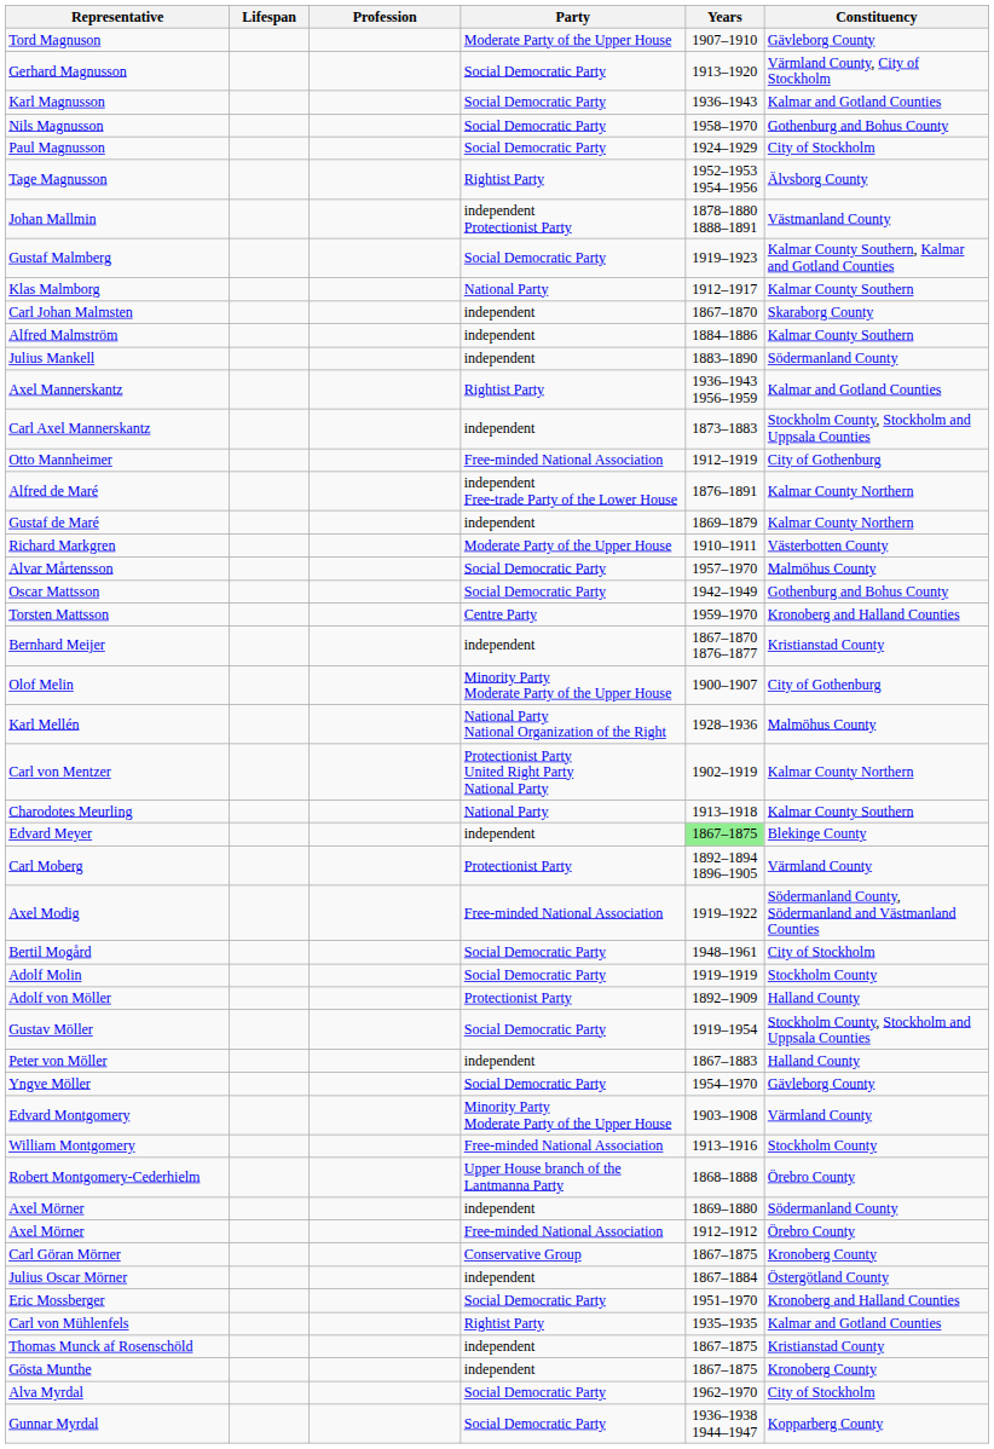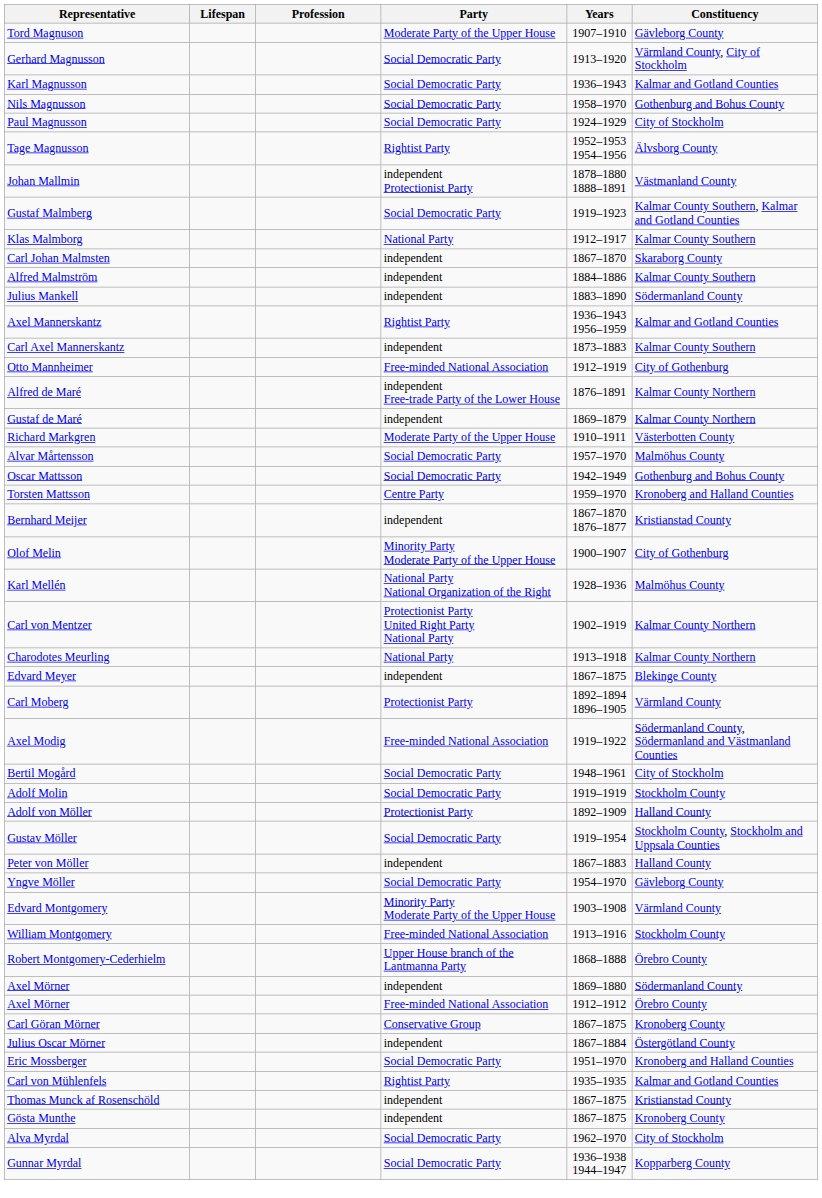 <table class="wikitable">
 <tr>
 <th style="width:15em">Representative</th>
 <th style="width:5em">Lifespan</th>
 <th style="width:10em">Profession</th>
 <th style="width:15em">Party</th>
 <th style="width:5em">Years</th>
 <th style="width:15em">Constituency</th>
 </tr>
 <tr>
 <td><a href='#'>Tord Magnuson</a></td>
 <td align=center></td>
 <td></td>
 <td> <a href='#'>Moderate Party of the Upper House</a></td>
 <td align=center>1907–1910</td>
 <td><a href='#'>Gävleborg County</a></td>
 </tr>
 <tr>
 <td><a href='#'>Gerhard Magnusson</a></td>
 <td align=center></td>
 <td></td>
 <td> <a href='#'>Social Democratic Party</a></td>
 <td align=center>1913–1920</td>
 <td><a href='#'>Värmland County</a>, <a href='#'>City of Stockholm</a></td>
 </tr>
 <tr>
 <td><a href='#'>Karl Magnusson</a></td>
 <td align=center></td>
 <td></td>
 <td> <a href='#'>Social Democratic Party</a></td>
 <td align=center>1936–1943</td>
 <td><a href='#'>Kalmar and Gotland Counties</a></td>
 </tr>
 <tr>
 <td><a href='#'>Nils Magnusson</a></td>
 <td align=center></td>
 <td></td>
 <td> <a href='#'>Social Democratic Party</a></td>
 <td align=center>1958–1970</td>
 <td><a href='#'>Gothenburg and Bohus County</a></td>
 </tr>
 <tr>
 <td><a href='#'>Paul Magnusson</a></td>
 <td align=center></td>
 <td></td>
 <td> <a href='#'>Social Democratic Party</a></td>
 <td align=center>1924–1929</td>
 <td><a href='#'>City of Stockholm</a></td>
 </tr>
 <tr>
 <td><a href='#'>Tage Magnusson</a></td>
 <td align=center></td>
 <td></td>
 <td> <a href='#'>Rightist Party</a></td>
 <td align=center>1952–1953<br>1954–1956</td>
 <td><a href='#'>Älvsborg County</a></td>
 </tr>
 <tr>
 <td><a href='#'>Johan Mallmin</a></td>
 <td align=center></td>
 <td></td>
 <td> independent<br> <a href='#'>Protectionist Party</a></td>
 <td align=center>1878–1880<br>1888–1891</td>
 <td><a href='#'>Västmanland County</a></td>
 </tr>
 <tr>
 <td><a href='#'>Gustaf Malmberg</a></td>
 <td align=center></td>
 <td></td>
 <td> <a href='#'>Social Democratic Party</a></td>
 <td align=center>1919–1923</td>
 <td><a href='#'>Kalmar County Southern</a>, <a href='#'>Kalmar and Gotland Counties</a></td>
 </tr>
 <tr>
 <td><a href='#'>Klas Malmborg</a></td>
 <td align=center></td>
 <td></td>
 <td> <a href='#'>National Party</a></td>
 <td align=center>1912–1917</td>
 <td><a href='#'>Kalmar County Southern</a></td>
 </tr>
 <tr>
 <td><a href='#'>Carl Johan Malmsten</a></td>
 <td align=center></td>
 <td></td>
 <td> independent</td>
 <td align=center>1867–1870</td>
 <td><a href='#'>Skaraborg County</a></td>
 </tr>
 <tr>
 <td><a href='#'>Alfred Malmström</a></td>
 <td align=center></td>
 <td></td>
 <td> independent</td>
 <td align=center>1884–1886</td>
 <td><a href='#'>Kalmar County Southern</a></td>
 </tr>
 <tr>
 <td><a href='#'>Julius Mankell</a></td>
 <td align=center></td>
 <td></td>
 <td> independent</td>
 <td align=center>1883–1890</td>
 <td><a href='#'>Södermanland County</a></td>
 </tr>
 <tr>
 <td><a href='#'>Axel Mannerskantz</a></td>
 <td align=center></td>
 <td></td>
 <td> <a href='#'>Rightist Party</a></td>
 <td align=center>1936–1943<br>1956–1959</td>
 <td><a href='#'>Kalmar and Gotland Counties</a></td>
 </tr>
 <tr>
 <td><a href='#'>Carl Axel Mannerskantz</a></td>
 <td align=center></td>
 <td></td>
 <td> independent</td>
 <td align=center>1873–1883</td>
-<td><a href='#'>Stockholm County</a>, <a href='#'>Stockholm and Uppsala Counties</a></td>
+<td><a href='#'>Kalmar County Southern</a></td>
 </tr>
 <tr>
 <td><a href='#'>Otto Mannheimer</a></td>
 <td align=center></td>
 <td></td>
 <td> <a href='#'>Free-minded National Association</a></td>
 <td align=center>1912–1919</td>
 <td><a href='#'>City of Gothenburg</a></td>
 </tr>
 <tr>
 <td><a href='#'>Alfred de Maré</a></td>
 <td align=center></td>
 <td></td>
 <td> independent<br> <a href='#'>Free-trade Party of the Lower House</a></td>
 <td align=center>1876–1891</td>
 <td><a href='#'>Kalmar County Northern</a></td>
 </tr>
 <tr>
 <td><a href='#'>Gustaf de Maré</a></td>
 <td align=center></td>
 <td></td>
 <td> independent</td>
 <td align=center>1869–1879</td>
 <td><a href='#'>Kalmar County Northern</a></td>
 </tr>
 <tr>
 <td><a href='#'>Richard Markgren</a></td>
 <td align=center></td>
 <td></td>
 <td> <a href='#'>Moderate Party of the Upper House</a></td>
 <td align=center>1910–1911</td>
 <td><a href='#'>Västerbotten County</a></td>
 </tr>
 <tr>
 <td><a href='#'>Alvar Mårtensson</a></td>
 <td align=center></td>
 <td></td>
 <td> <a href='#'>Social Democratic Party</a></td>
 <td align=center>1957–1970</td>
 <td><a href='#'>Malmöhus County</a></td>
 </tr>
 <tr>
 <td><a href='#'>Oscar Mattsson</a></td>
 <td align=center></td>
 <td></td>
 <td> <a href='#'>Social Democratic Party</a></td>
 <td align=center>1942–1949</td>
 <td><a href='#'>Gothenburg and Bohus County</a></td>
 </tr>
 <tr>
 <td><a href='#'>Torsten Mattsson</a></td>
 <td align=center></td>
 <td></td>
 <td> <a href='#'>Centre Party</a></td>
 <td align=center>1959–1970</td>
 <td><a href='#'>Kronoberg and Halland Counties</a></td>
 </tr>
 <tr>
 <td><a href='#'>Bernhard Meijer</a></td>
 <td align=center></td>
 <td></td>
 <td> independent</td>
 <td align=center>1867–1870<br>1876–1877</td>
 <td><a href='#'>Kristianstad County</a></td>
 </tr>
 <tr>
 <td><a href='#'>Olof Melin</a></td>
 <td align=center></td>
 <td></td>
 <td> <a href='#'>Minority Party</a><br> <a href='#'>Moderate Party of the Upper House</a></td>
 <td align=center>1900–1907</td>
 <td><a href='#'>City of Gothenburg</a></td>
 </tr>
 <tr>
 <td><a href='#'>Karl Mellén</a></td>
 <td align=center></td>
 <td></td>
 <td> <a href='#'>National Party</a><br> <a href='#'>National Organization of the Right</a></td>
 <td align=center>1928–1936</td>
 <td><a href='#'>Malmöhus County</a></td>
 </tr>
 <tr>
 <td><a href='#'>Carl von Mentzer</a></td>
 <td align=center></td>
 <td></td>
 <td> <a href='#'>Protectionist Party</a><br> <a href='#'>United Right Party</a><br> <a href='#'>National Party</a></td>
 <td align=center>1902–1919</td>
 <td><a href='#'>Kalmar County Northern</a></td>
 </tr>
 <tr>
 <td><a href='#'>Charodotes Meurling</a></td>
 <td align=center></td>
 <td></td>
 <td> <a href='#'>National Party</a></td>
 <td align=center>1913–1918</td>
-<td><a href='#'>Kalmar County Southern</a></td>
+<td><a href='#'>Kalmar County Northern</a></td>
 </tr>
 <tr>
 <td><a href='#'>Edvard Meyer</a></td>
 <td align=center></td>
 <td></td>
 <td> independent</td>
-<td align=center style="background: lightgreen;">1867–1875</td>
+<td align=center>1867–1875</td>
 <td><a href='#'>Blekinge County</a></td>
 </tr>
 <tr>
 <td><a href='#'>Carl Moberg</a></td>
 <td align=center></td>
 <td></td>
 <td> <a href='#'>Protectionist Party</a></td>
 <td align=center>1892–1894<br>1896–1905</td>
 <td><a href='#'>Värmland County</a></td>
 </tr>
 <tr>
 <td><a href='#'>Axel Modig</a></td>
 <td align=center></td>
 <td></td>
 <td> <a href='#'>Free-minded National Association</a></td>
 <td align=center>1919–1922</td>
 <td><a href='#'>Södermanland County</a>, <a href='#'>Södermanland and Västmanland Counties</a></td>
 </tr>
 <tr>
 <td><a href='#'>Bertil Mogård</a></td>
 <td align=center></td>
 <td></td>
 <td> <a href='#'>Social Democratic Party</a></td>
 <td align=center>1948–1961</td>
 <td><a href='#'>City of Stockholm</a></td>
 </tr>
 <tr>
 <td><a href='#'>Adolf Molin</a></td>
 <td align=center></td>
 <td></td>
 <td> <a href='#'>Social Democratic Party</a></td>
 <td align=center>1919–1919</td>
 <td><a href='#'>Stockholm County</a></td>
 </tr>
 <tr>
 <td><a href='#'>Adolf von Möller</a></td>
 <td align=center></td>
 <td></td>
 <td> <a href='#'>Protectionist Party</a></td>
 <td align=center>1892–1909</td>
 <td><a href='#'>Halland County</a></td>
 </tr>
 <tr>
 <td><a href='#'>Gustav Möller</a></td>
 <td align=center></td>
 <td></td>
 <td> <a href='#'>Social Democratic Party</a></td>
 <td align=center>1919–1954</td>
 <td><a href='#'>Stockholm County</a>, <a href='#'>Stockholm and Uppsala Counties</a></td>
 </tr>
 <tr>
 <td><a href='#'>Peter von Möller</a></td>
 <td align=center></td>
 <td></td>
 <td> independent</td>
 <td align=center>1867–1883</td>
 <td><a href='#'>Halland County</a></td>
 </tr>
 <tr>
 <td><a href='#'>Yngve Möller</a></td>
 <td align=center></td>
 <td></td>
 <td> <a href='#'>Social Democratic Party</a></td>
 <td align=center>1954–1970</td>
 <td><a href='#'>Gävleborg County</a></td>
 </tr>
 <tr>
 <td><a href='#'>Edvard Montgomery</a></td>
 <td align=center></td>
 <td></td>
 <td> <a href='#'>Minority Party</a><br> <a href='#'>Moderate Party of the Upper House</a></td>
 <td align=center>1903–1908</td>
 <td><a href='#'>Värmland County</a></td>
 </tr>
 <tr>
 <td><a href='#'>William Montgomery</a></td>
 <td align=center></td>
 <td></td>
 <td> <a href='#'>Free-minded National Association</a></td>
 <td align=center>1913–1916</td>
 <td><a href='#'>Stockholm County</a></td>
 </tr>
 <tr>
 <td><a href='#'>Robert Montgomery-Cederhielm</a></td>
 <td align=center></td>
 <td></td>
 <td> <a href='#'>Upper House branch of the Lantmanna Party</a></td>
 <td align=center>1868–1888</td>
 <td><a href='#'>Örebro County</a></td>
 </tr>
 <tr>
 <td><a href='#'>Axel Mörner</a></td>
 <td align=center></td>
 <td></td>
 <td> independent</td>
 <td align=center>1869–1880</td>
 <td><a href='#'>Södermanland County</a></td>
 </tr>
 <tr>
 <td><a href='#'>Axel Mörner</a></td>
 <td align=center></td>
 <td></td>
 <td> <a href='#'>Free-minded National Association</a></td>
 <td align=center>1912–1912</td>
 <td><a href='#'>Örebro County</a></td>
 </tr>
 <tr>
 <td><a href='#'>Carl Göran Mörner</a></td>
 <td align=center></td>
 <td></td>
 <td> <a href='#'>Conservative Group</a></td>
 <td align=center>1867–1875</td>
 <td><a href='#'>Kronoberg County</a></td>
 </tr>
 <tr>
 <td><a href='#'>Julius Oscar Mörner</a></td>
 <td align=center></td>
 <td></td>
 <td> independent</td>
 <td align=center>1867–1884</td>
 <td><a href='#'>Östergötland County</a></td>
 </tr>
 <tr>
 <td><a href='#'>Eric Mossberger</a></td>
 <td align=center></td>
 <td></td>
 <td> <a href='#'>Social Democratic Party</a></td>
 <td align=center>1951–1970</td>
 <td><a href='#'>Kronoberg and Halland Counties</a></td>
 </tr>
 <tr>
 <td><a href='#'>Carl von Mühlenfels</a></td>
 <td align=center></td>
 <td></td>
 <td> <a href='#'>Rightist Party</a></td>
 <td align=center>1935–1935</td>
 <td><a href='#'>Kalmar and Gotland Counties</a></td>
 </tr>
 <tr>
 <td><a href='#'>Thomas Munck af Rosenschöld</a></td>
 <td align=center></td>
 <td></td>
 <td> independent</td>
 <td align=center>1867–1875</td>
 <td><a href='#'>Kristianstad County</a></td>
 </tr>
 <tr>
 <td><a href='#'>Gösta Munthe</a></td>
 <td align=center></td>
 <td></td>
 <td> independent</td>
 <td align=center>1867–1875</td>
 <td><a href='#'>Kronoberg County</a></td>
 </tr>
 <tr>
 <td><a href='#'>Alva Myrdal</a></td>
 <td align=center></td>
 <td></td>
 <td> <a href='#'>Social Democratic Party</a></td>
 <td align=center>1962–1970</td>
 <td><a href='#'>City of Stockholm</a></td>
 </tr>
 <tr>
 <td><a href='#'>Gunnar Myrdal</a></td>
 <td align=center></td>
 <td></td>
 <td> <a href='#'>Social Democratic Party</a></td>
 <td align=center>1936–1938<br>1944–1947</td>
 <td><a href='#'>Kopparberg County</a></td>
 </tr>
 </table>
